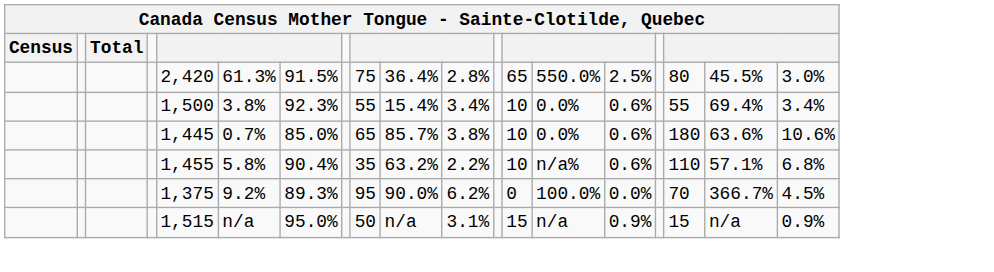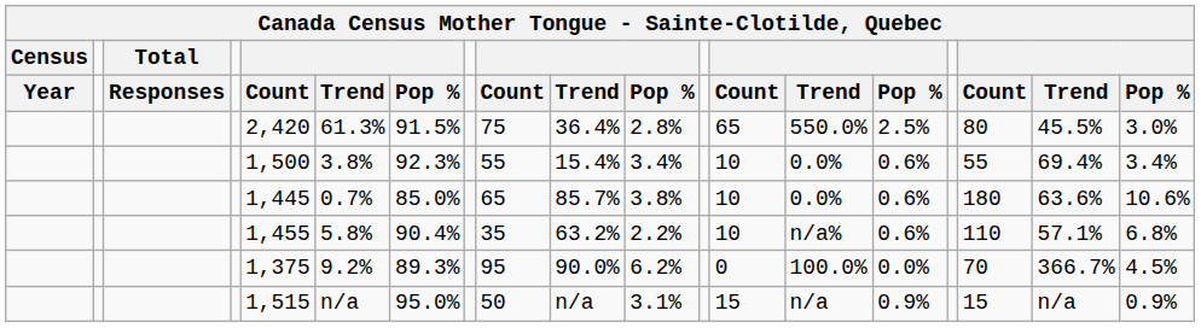 <table class="wikitable">
 <tr>
 <th colspan="19">Canada Census Mother Tongue - Sainte-Clotilde, Quebec</th>
 </tr>
 <tr>
 <th>Census</th>
 <td></td>
 <th>Total</th>
 <td colspan="1"></td>
 <th colspan="3"></th>
 <td colspan="1"></td>
 <th colspan="3"></th>
 <td colspan="1"></td>
 <th colspan="3"></th>
 <td colspan="1"></td>
 <th colspan="3"></th>
+</tr>
+<tr>
+<th>Year</th>
+<td></td>
+<th>Responses</th>
+<td></td>
+<th>Count</th>
+<th>Trend</th>
+<th>Pop %</th>
+<td></td>
+<th>Count</th>
+<th>Trend</th>
+<th>Pop %</th>
+<td></td>
+<th>Count</th>
+<th>Trend</th>
+<th>Pop %</th>
+<td></td>
+<th>Count</th>
+<th>Trend</th>
+<th>Pop %</th>
 </tr>
 <tr>
 <td></td>
 <td></td>
 <td></td>
 <td></td>
 <td>2,420</td>
 <td> 61.3%</td>
 <td>91.5%</td>
 <td></td>
 <td>75</td>
 <td> 36.4%</td>
 <td>2.8%</td>
 <td></td>
 <td>65</td>
 <td> 550.0%</td>
 <td>2.5%</td>
 <td></td>
 <td>80</td>
 <td> 45.5%</td>
 <td>3.0%</td>
 </tr>
 <tr>
 <td></td>
 <td></td>
 <td></td>
 <td></td>
 <td>1,500</td>
 <td> 3.8%</td>
 <td>92.3%</td>
 <td></td>
 <td>55</td>
 <td> 15.4%</td>
 <td>3.4%</td>
 <td></td>
 <td>10</td>
 <td> 0.0%</td>
 <td>0.6%</td>
 <td></td>
 <td>55</td>
 <td> 69.4%</td>
 <td>3.4%</td>
 </tr>
 <tr>
 <td></td>
 <td></td>
 <td></td>
 <td></td>
 <td>1,445</td>
 <td> 0.7%</td>
 <td>85.0%</td>
 <td></td>
 <td>65</td>
 <td> 85.7%</td>
 <td>3.8%</td>
 <td></td>
 <td>10</td>
 <td> 0.0%</td>
 <td>0.6%</td>
 <td></td>
 <td>180</td>
 <td> 63.6%</td>
 <td>10.6%</td>
 </tr>
 <tr>
 <td></td>
 <td></td>
 <td></td>
 <td></td>
 <td>1,455</td>
 <td> 5.8%</td>
 <td>90.4%</td>
 <td></td>
 <td>35</td>
 <td> 63.2%</td>
 <td>2.2%</td>
 <td></td>
 <td>10</td>
 <td> n/a%</td>
 <td>0.6%</td>
 <td></td>
 <td>110</td>
 <td> 57.1%</td>
 <td>6.8%</td>
 </tr>
 <tr>
 <td></td>
 <td></td>
 <td></td>
 <td></td>
 <td>1,375</td>
 <td> 9.2%</td>
 <td>89.3%</td>
 <td></td>
 <td>95</td>
 <td> 90.0%</td>
 <td>6.2%</td>
 <td></td>
 <td>0</td>
 <td> 100.0%</td>
 <td>0.0%</td>
 <td></td>
 <td>70</td>
 <td> 366.7%</td>
 <td>4.5%</td>
 </tr>
 <tr>
 <td></td>
 <td></td>
 <td></td>
 <td></td>
 <td>1,515</td>
 <td>n/a</td>
 <td>95.0%</td>
 <td></td>
 <td>50</td>
 <td>n/a</td>
 <td>3.1%</td>
 <td></td>
 <td>15</td>
 <td>n/a</td>
 <td>0.9%</td>
 <td></td>
 <td>15</td>
 <td>n/a</td>
 <td>0.9%</td>
 </tr>
 </table>
